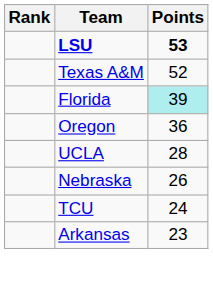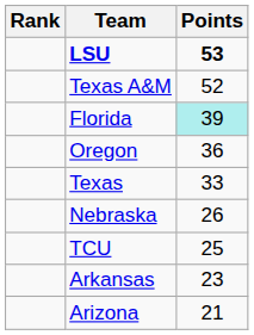 <table class="wikitable sortable" style="text-align:center">
 <tr>
 <th>Rank</th>
 <th>Team</th>
 <th>Points</th>
 </tr>
 <tr>
 <td></td>
 <td align="left"><strong><a href='#'>LSU</a></strong></td>
 <td><strong>53</strong></td>
 </tr>
 <tr>
 <td></td>
 <td align="left"><a href='#'>Texas A&M</a></td>
 <td>52</td>
 </tr>
 <tr>
 <td></td>
 <td align="left"><a href='#'>Florida</a></td>
 <td style="background: paleturquoise;">39</td>
 </tr>
 <tr>
 <td></td>
 <td align="left"><a href='#'>Oregon</a></td>
 <td>36</td>
 </tr>
 <tr>
 <td></td>
-<td align="left"><a href='#'>UCLA</a></td>
-<td>28</td>
+<td align="left"><a href='#'>Texas</a></td>
+<td>33</td>
 </tr>
 <tr>
 <td></td>
 <td align="left"><a href='#'>Nebraska</a></td>
 <td>26</td>
 </tr>
 <tr>
 <td></td>
 <td align="left"><a href='#'>TCU</a></td>
-<td>24</td>
+<td>25</td>
 </tr>
 <tr>
 <td></td>
 <td align="left"><a href='#'>Arkansas</a></td>
 <td>23</td>
 </tr>
+<tr>
+<td></td>
+<td align="left"><a href='#'>Arizona</a></td>
+<td>21</td>
+</tr>
 </table>
